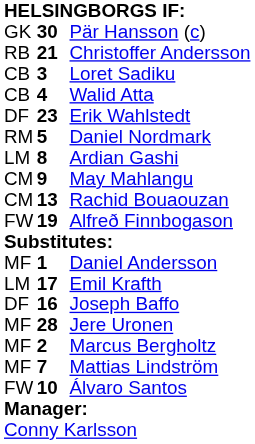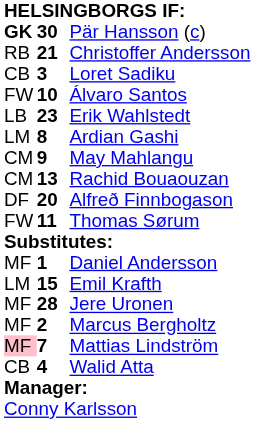 <table style="font-size: 90%" cellspacing="0" cellpadding="0">
 <tr>
 <td colspan="4"><strong>HELSINGBORGS IF:</strong></td>
 </tr>
 <tr>
 <th width="25"></th>
 <th width="25"></th>
 </tr>
 <tr>
-<td>GK</td>
+<td><strong>GK</strong></td>
 <td><strong>30</strong></td>
 <td> <a href='#'>Pär Hansson</a> (<a href='#'>c</a>)</td>
 </tr>
 <tr>
 <td>RB</td>
 <td><strong>21</strong></td>
 <td> <a href='#'>Christoffer Andersson</a></td>
 </tr>
 <tr>
 <td>CB</td>
 <td><strong>3</strong></td>
 <td> <a href='#'>Loret Sadiku</a></td>
 </tr>
 <tr>
-<td>CB</td>
-<td><strong>4</strong></td>
-<td> <a href='#'>Walid Atta</a></td>
+<td>FW</td>
+<td><strong>10</strong></td>
+<td> <a href='#'>Álvaro Santos</a></td>
 <td></td>
 </tr>
 <tr>
-<td>DF</td>
+<td>LB</td>
 <td><strong>23</strong></td>
 <td> <a href='#'>Erik Wahlstedt</a></td>
-</tr>
-<tr>
-<td>RM</td>
-<td><strong>5</strong></td>
-<td> <a href='#'>Daniel Nordmark</a></td>
-<td></td>
 </tr>
 <tr>
 <td>LM</td>
 <td><strong>8</strong></td>
 <td> <a href='#'>Ardian Gashi</a></td>
 </tr>
 <tr>
 <td>CM</td>
 <td><strong>9</strong></td>
 <td> <a href='#'>May Mahlangu</a></td>
 </tr>
 <tr>
 <td>CM</td>
 <td><strong>13</strong></td>
 <td> <a href='#'>Rachid Bouaouzan</a></td>
 </tr>
 <tr>
+<td>DF</td>
+<td><strong>20</strong></td>
+<td> <a href='#'>Alfreð Finnbogason</a></td>
+<td></td>
+</tr>
+<tr>
 <td>FW</td>
-<td><strong>19</strong></td>
-<td> <a href='#'>Alfreð Finnbogason</a></td>
+<td><strong>11</strong></td>
+<td> <a href='#'>Thomas Sørum</a></td>
 <td></td>
 </tr>
 <tr>
 <td colspan=4><strong>Substitutes:</strong></td>
 </tr>
 <tr>
 <td>MF</td>
 <td><strong>1</strong></td>
 <td> <a href='#'>Daniel Andersson</a></td>
 </tr>
 <tr>
 <td>LM</td>
-<td><strong>17</strong></td>
+<td><strong>15</strong></td>
 <td> <a href='#'>Emil Krafth</a></td>
-</tr>
-<tr>
-<td>DF</td>
-<td><strong>16</strong></td>
-<td> <a href='#'>Joseph Baffo</a></td>
-<td></td>
 </tr>
 <tr>
 <td>MF</td>
 <td><strong>28</strong></td>
 <td> <a href='#'>Jere Uronen</a></td>
 </tr>
 <tr>
 <td>MF</td>
 <td><strong>2</strong></td>
 <td> <a href='#'>Marcus Bergholtz</a></td>
 </tr>
 <tr>
-<td>MF</td>
+<td style="background: pink;">MF</td>
 <td><strong>7</strong></td>
 <td> <a href='#'>Mattias Lindström</a></td>
 <td></td>
 </tr>
 <tr>
-<td>FW</td>
-<td><strong>10</strong></td>
-<td> <a href='#'>Álvaro Santos</a></td>
+<td>CB</td>
+<td><strong>4</strong></td>
+<td> <a href='#'>Walid Atta</a></td>
 <td></td>
 </tr>
 <tr>
 <td colspan=4><strong>Manager:</strong></td>
 </tr>
 <tr>
 <td colspan="4"> <a href='#'>Conny Karlsson</a></td>
 </tr>
 <tr>
 </tr>
 </table>
